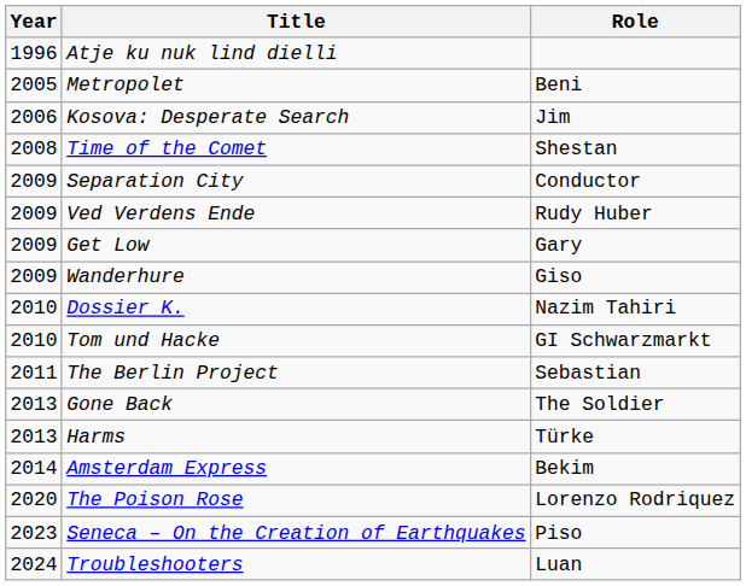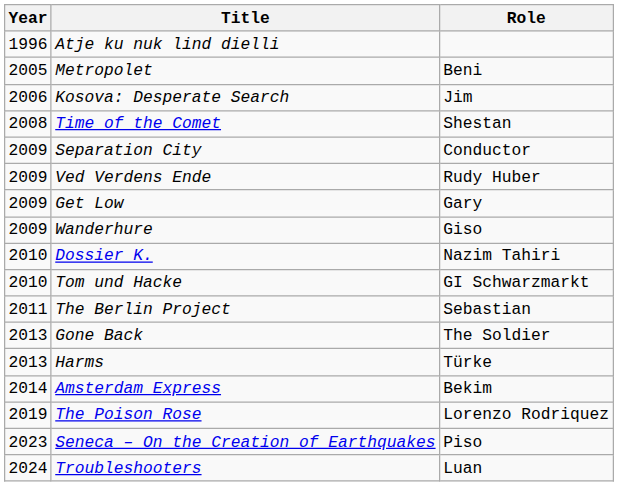 <table class="wikitable sortable">
 <tr>
 <th>Year</th>
 <th>Title</th>
 <th>Role</th>
 </tr>
 <tr>
 <td>1996</td>
 <td><em>Atje ku nuk lind dielli</em></td>
 <td></td>
 </tr>
 <tr>
 <td>2005</td>
 <td><em>Metropolet</em></td>
 <td>Beni</td>
 </tr>
 <tr>
 <td>2006</td>
 <td><em>Kosova: Desperate Search</em></td>
 <td>Jim</td>
 </tr>
 <tr>
 <td>2008</td>
 <td><em><a href='#'>Time of the Comet</a></em></td>
 <td>Shestan</td>
 </tr>
 <tr>
 <td>2009</td>
 <td><em>Separation City</em></td>
 <td>Conductor</td>
 </tr>
 <tr>
 <td>2009</td>
 <td><em>Ved Verdens Ende</em></td>
 <td>Rudy Huber</td>
 </tr>
 <tr>
 <td>2009</td>
 <td><em>Get Low</em></td>
 <td>Gary</td>
 </tr>
 <tr>
 <td>2009</td>
 <td><em>Wanderhure</em></td>
 <td>Giso</td>
 </tr>
 <tr>
 <td>2010</td>
 <td><em><a href='#'>Dossier K.</a></em></td>
 <td>Nazim Tahiri</td>
 </tr>
 <tr>
 <td>2010</td>
 <td><em>Tom und Hacke</em></td>
 <td>GI Schwarzmarkt</td>
 </tr>
 <tr>
 <td>2011</td>
 <td><em>The Berlin Project</em></td>
 <td>Sebastian</td>
 </tr>
 <tr>
 <td>2013</td>
 <td><em>Gone Back</em></td>
 <td>The Soldier</td>
 </tr>
 <tr>
 <td>2013</td>
 <td><em>Harms</em></td>
 <td>Türke</td>
 </tr>
 <tr>
 <td>2014</td>
 <td><em><a href='#'>Amsterdam Express</a></em></td>
 <td>Bekim</td>
 </tr>
 <tr>
-<td>2020</td>
+<td>2019</td>
 <td><em><a href='#'>The Poison Rose</a></em></td>
 <td>Lorenzo Rodriquez</td>
 </tr>
 <tr>
 <td>2023</td>
 <td><em><a href='#'>Seneca – On the Creation of Earthquakes</a></em></td>
 <td>Piso</td>
 </tr>
 <tr>
 <td>2024</td>
 <td><em><a href='#'>Troubleshooters</a></em></td>
 <td>Luan</td>
 </tr>
 </table>
